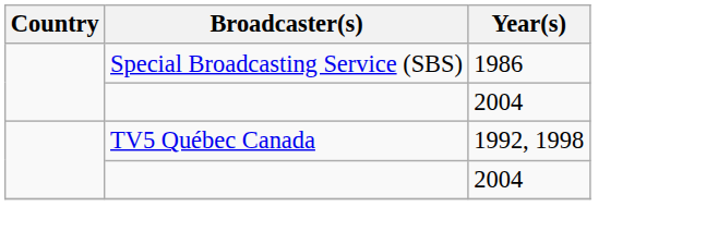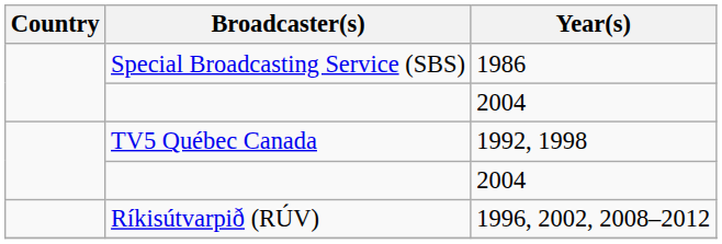 <table class="wikitable sortable">
 <tr>
 <th>Country</th>
 <th>Broadcaster(s)</th>
 <th>Year(s)</th>
 </tr>
 <tr>
 <td rowspan="2"></td>
 <td><a href='#'>Special Broadcasting Service</a> (SBS)</td>
 <td>1986</td>
 </tr>
 <tr>
 <td></td>
 <td>2004</td>
 </tr>
 <tr>
 <td rowspan="2"></td>
 <td><a href='#'>TV5 Québec Canada</a></td>
 <td>1992, 1998</td>
 </tr>
 <tr>
 <td></td>
 <td>2004</td>
 </tr>
 <tr>
+<td></td>
+<td><a href='#'>Ríkisútvarpið</a> (RÚV)</td>
+<td>1996, 2002, 2008–2012</td>
+</tr>
+<tr>
 </tr>
 </table>
